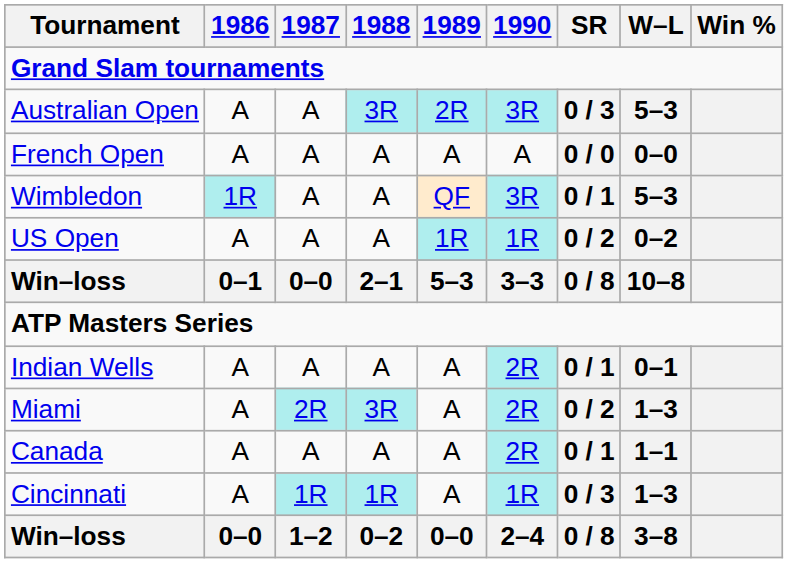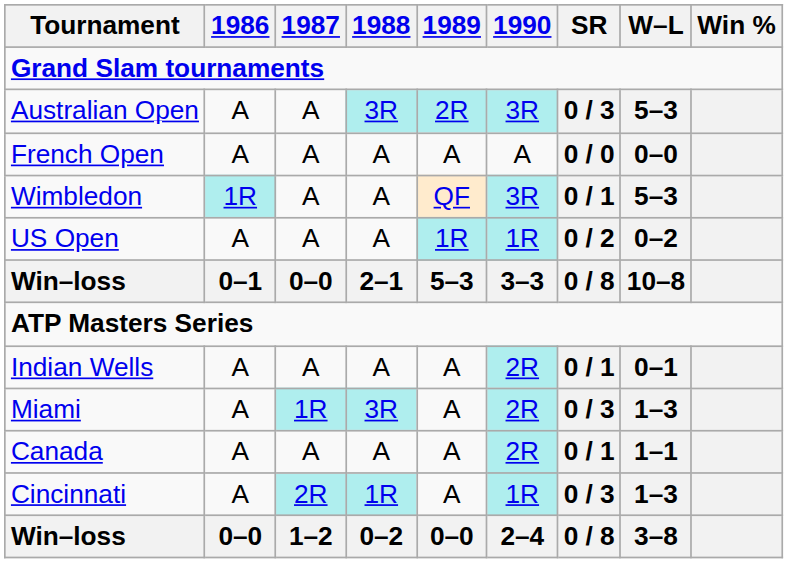 <table class=wikitable style=text-align:center;font-size:97%>
 <tr>
 <th>Tournament</th>
 <th><a href='#'>1986</a></th>
 <th><a href='#'>1987</a></th>
 <th><a href='#'>1988</a></th>
 <th><a href='#'>1989</a></th>
 <th><a href='#'>1990</a></th>
 <th>SR</th>
 <th>W–L</th>
 <th>Win %</th>
 </tr>
 <tr>
 <td colspan=23 align=left><strong><a href='#'>Grand Slam tournaments</a></strong></td>
 </tr>
 <tr>
 <td align=left><a href='#'>Australian Open</a></td>
 <td>A</td>
 <td>A</td>
 <td bgcolor=afeeee><a href='#'>3R</a></td>
 <td bgcolor=afeeee><a href='#'>2R</a></td>
 <td bgcolor=afeeee><a href='#'>3R</a></td>
 <th>0 / 3</th>
 <th>5–3</th>
 <th></th>
 </tr>
 <tr>
 <td align=left><a href='#'>French Open</a></td>
 <td>A</td>
 <td>A</td>
 <td>A</td>
 <td>A</td>
 <td>A</td>
 <th>0 / 0</th>
 <th>0–0</th>
 <th></th>
 </tr>
 <tr>
 <td align=left><a href='#'>Wimbledon</a></td>
 <td bgcolor=afeeee><a href='#'>1R</a></td>
 <td>A</td>
 <td>A</td>
 <td bgcolor=ffebcd><a href='#'>QF</a></td>
 <td bgcolor=afeeee><a href='#'>3R</a></td>
 <th>0 / 1</th>
 <th>5–3</th>
 <th></th>
 </tr>
 <tr>
 <td align=left><a href='#'>US Open</a></td>
 <td>A</td>
 <td>A</td>
 <td>A</td>
 <td bgcolor=afeeee><a href='#'>1R</a></td>
 <td bgcolor=afeeee><a href='#'>1R</a></td>
 <th>0 / 2</th>
 <th>0–2</th>
 <th></th>
 </tr>
 <tr>
 <th style=text-align:left>Win–loss</th>
 <th>0–1</th>
 <th>0–0</th>
 <th>2–1</th>
 <th>5–3</th>
 <th>3–3</th>
 <th>0 / 8</th>
 <th>10–8</th>
 <th></th>
 </tr>
 <tr>
 <td colspan=23 align=left><strong>ATP Masters Series</strong></td>
 </tr>
 <tr>
 <td align=left><a href='#'>Indian Wells</a></td>
 <td>A</td>
 <td>A</td>
 <td>A</td>
 <td>A</td>
 <td bgcolor=afeeee><a href='#'>2R</a></td>
 <th>0 / 1</th>
 <th>0–1</th>
 <th></th>
 </tr>
 <tr>
 <td align=left><a href='#'>Miami</a></td>
 <td>A</td>
-<td bgcolor=afeeee><a href='#'>2R</a></td>
+<td bgcolor=afeeee><a href='#'>1R</a></td>
 <td bgcolor=afeeee><a href='#'>3R</a></td>
 <td>A</td>
 <td bgcolor=afeeee><a href='#'>2R</a></td>
-<th>0 / 2</th>
+<th>0 / 3</th>
 <th>1–3</th>
 <th></th>
 </tr>
 <tr>
 <td align=left><a href='#'>Canada</a></td>
 <td>A</td>
 <td>A</td>
 <td>A</td>
 <td>A</td>
 <td bgcolor=afeeee><a href='#'>2R</a></td>
 <th>0 / 1</th>
 <th>1–1</th>
 <th></th>
 </tr>
 <tr>
 <td align=left><a href='#'>Cincinnati</a></td>
 <td>A</td>
-<td bgcolor=afeeee><a href='#'>1R</a></td>
+<td bgcolor=afeeee><a href='#'>2R</a></td>
 <td bgcolor=afeeee><a href='#'>1R</a></td>
 <td>A</td>
 <td bgcolor=afeeee><a href='#'>1R</a></td>
 <th>0 / 3</th>
 <th>1–3</th>
 <th></th>
 </tr>
 <tr>
 <th style=text-align:left>Win–loss</th>
 <th>0–0</th>
 <th>1–2</th>
 <th>0–2</th>
 <th>0–0</th>
 <th>2–4</th>
 <th>0 / 8</th>
 <th>3–8</th>
 <th></th>
 </tr>
 </table>
